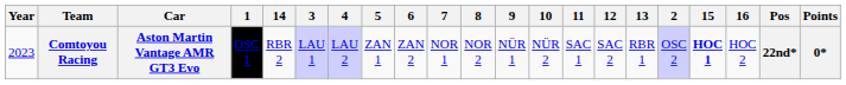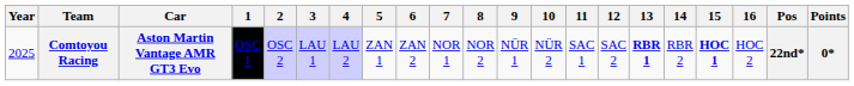 <table class="wikitable" style="text-align:center; font-size:85%">
 <tr>
 <th>Year</th>
 <th>Team</th>
 <th>Car</th>
 <th>1</th>
-<th>14</th>
+<th>2</th>
 <th>3</th>
 <th>4</th>
 <th>5</th>
 <th>6</th>
 <th>7</th>
 <th>8</th>
 <th>9</th>
 <th>10</th>
 <th>11</th>
 <th>12</th>
 <th>13</th>
-<th>2</th>
+<th>14</th>
 <th>15</th>
 <th>16</th>
 <th>Pos</th>
 <th>Points</th>
 </tr>
 <tr>
-<td><a href='#'>2023</a></td>
+<td><a href='#'>2025</a></td>
 <th><a href='#'>Comtoyou Racing</a></th>
 <th><a href='#'>Aston Martin Vantage AMR GT3 Evo</a></th>
 <td style="background:#000000; color:white;"><a href='#'><span>OSC<br>1</span></a><br></td>
-<td style="background:#;"><a href='#'>RBR<br>2</a><br></td>
+<td style="background:#CFCFFF;"><a href='#'>OSC<br>2</a><br></td>
 <td style="background:#CFCFFF;"><a href='#'>LAU<br>1</a><br></td>
 <td style="background:#CFCFFF;"><a href='#'>LAU<br>2</a><br></td>
 <td style="background:#;"><a href='#'>ZAN<br>1</a><br></td>
 <td style="background:#;"><a href='#'>ZAN<br>2</a><br></td>
 <td style="background:#;"><a href='#'>NOR<br>1</a><br></td>
 <td style="background:#;"><a href='#'>NOR<br>2</a><br></td>
 <td style="background:#;"><a href='#'>NÜR<br>1</a><br></td>
 <td style="background:#;"><a href='#'>NÜR<br>2</a><br></td>
 <td style="background:#;"><a href='#'>SAC<br>1</a><br></td>
 <td style="background:#;"><a href='#'>SAC<br>2</a><br></td>
-<td style="background:#;"><a href='#'>RBR<br>1</a><br></td>
-<td style="background:#CFCFFF;"><a href='#'>OSC<br>2</a><br></td>
+<td style="background:#;"><strong><a href='#'>RBR<br>1</a><br></strong></td>
+<td style="background:#;"><a href='#'>RBR<br>2</a><br></td>
 <td style="background:#;"><strong><a href='#'>HOC<br>1</a><br></strong></td>
 <td style="background:#;"><a href='#'>HOC<br>2</a><br></td>
 <th>22nd*</th>
 <th>0*</th>
 </tr>
 </table>
